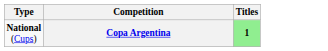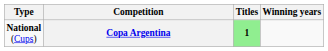 <table class="wikitable plainrowheaders" style="font-size:95%; text-align:center;">
 <tr>
 <th>Type</th>
 <th width=300px>Competition</th>
 <th>Titles</th>
+<th>Winning years</th>
 </tr>
 <tr>
 <td rowspan="1"><strong>National</strong><br>(<a href='#'>Cups</a>)</td>
 <th scope="col"><a href='#'>Copa Argentina</a></th>
 <td style="background: lightgreen;"><strong>1</strong></td>
+<td></td>
 </tr>
 </table>
